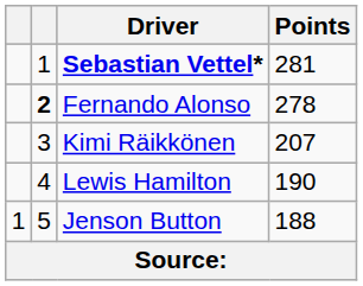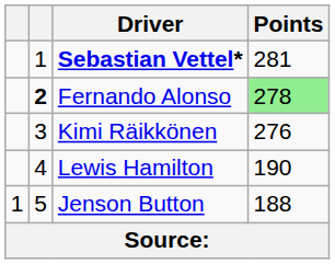 <table class="wikitable" style="font-size: 85%;">
 <tr>
 <th></th>
 <th></th>
 <th>Driver</th>
 <th>Points</th>
 </tr>
 <tr>
 <td align="left"></td>
 <td align="center">1</td>
 <td> <strong><a href='#'>Sebastian Vettel</a>*</strong></td>
 <td align="left">281</td>
 </tr>
 <tr>
 <td align="left"></td>
 <td align="center"><strong>2</strong></td>
 <td> <a href='#'>Fernando Alonso</a></td>
-<td align="left">278</td>
+<td align="left" style="background: lightgreen;">278</td>
 </tr>
 <tr>
 <td align="left"></td>
 <td align="center">3</td>
 <td> <a href='#'>Kimi Räikkönen</a></td>
-<td align="left">207</td>
+<td align="left">276</td>
 </tr>
 <tr>
 <td align="left"></td>
 <td align="center">4</td>
 <td> <a href='#'>Lewis Hamilton</a></td>
 <td align="left">190</td>
 </tr>
 <tr>
 <td align="left"> 1</td>
 <td align="center">5</td>
 <td> <a href='#'>Jenson Button</a></td>
 <td align="left">188</td>
 </tr>
 <tr>
 <th colspan=4>Source:</th>
 </tr>
 </table>
